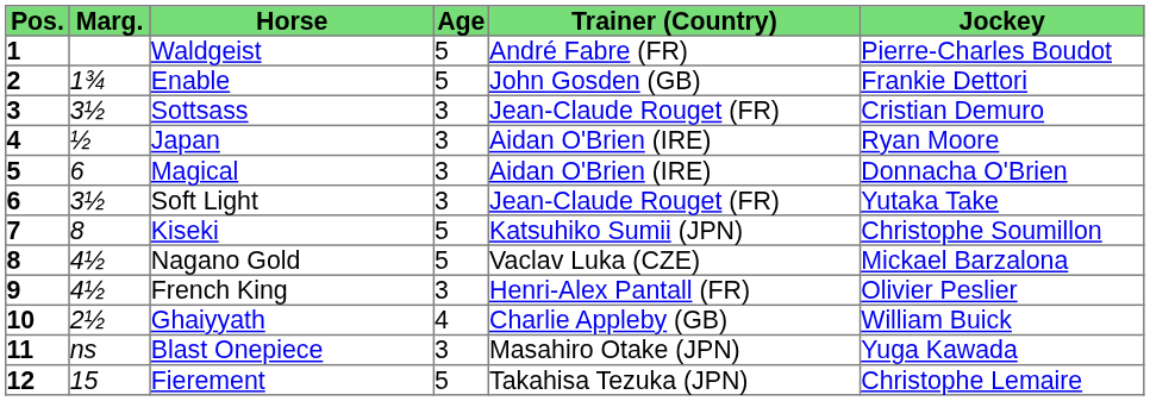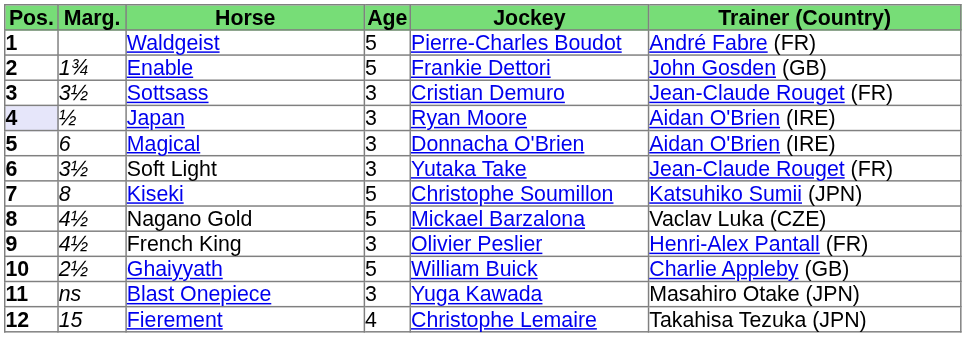 <table class = "sortable" | border="1" cellpadding="0" style="border-collapse: collapse; font-size:90%">
 <tr style="background:#7d7; text-align:center;">
 <th style="width:35px;"><strong>Pos.</strong></th>
 <th style="width:45px;"><strong>Marg.</strong></th>
 <th style="width:160px;"><strong>Horse</strong></th>
 <th style="width:30px;"><strong>Age</strong></th>
+<th style="width:160px;"><strong>Jockey</strong></th>
 <th style="width:210px;"><strong>Trainer (Country)</strong></th>
-<th style="width:160px;"><strong>Jockey</strong></th>
 </tr>
 <tr>
 <td><strong>1</strong></td>
 <td></td>
 <td><a href='#'>Waldgeist</a></td>
 <td>5</td>
+<td><a href='#'>Pierre-Charles Boudot</a></td>
 <td><a href='#'>André Fabre</a> (FR)</td>
-<td><a href='#'>Pierre-Charles Boudot</a></td>
 </tr>
 <tr>
 <td><strong>2</strong></td>
 <td><em>1¾</em></td>
 <td><a href='#'>Enable</a></td>
 <td>5</td>
+<td><a href='#'>Frankie Dettori</a></td>
 <td><a href='#'>John Gosden</a> (GB)</td>
-<td><a href='#'>Frankie Dettori</a></td>
 </tr>
 <tr>
 <td><strong>3</strong></td>
 <td><em>3½</em></td>
 <td><a href='#'>Sottsass</a></td>
 <td>3</td>
+<td><a href='#'>Cristian Demuro</a></td>
 <td><a href='#'>Jean-Claude Rouget</a> (FR)</td>
-<td><a href='#'>Cristian Demuro</a></td>
 </tr>
 <tr>
-<td><strong>4</strong></td>
+<td style="background: lavender;"><strong>4</strong></td>
 <td><em>½</em></td>
 <td><a href='#'>Japan</a></td>
 <td>3</td>
+<td><a href='#'>Ryan Moore</a></td>
 <td><a href='#'>Aidan O'Brien</a> (IRE)</td>
-<td><a href='#'>Ryan Moore</a></td>
 </tr>
 <tr>
 <td><strong>5</strong></td>
 <td><em>6</em></td>
 <td><a href='#'>Magical</a></td>
 <td>3</td>
+<td><a href='#'>Donnacha O'Brien</a></td>
 <td><a href='#'>Aidan O'Brien</a> (IRE)</td>
-<td><a href='#'>Donnacha O'Brien</a></td>
 </tr>
 <tr>
 <td><strong>6</strong></td>
 <td><em>3½</em></td>
 <td>Soft Light</td>
 <td>3</td>
+<td><a href='#'>Yutaka Take</a></td>
 <td><a href='#'>Jean-Claude Rouget</a> (FR)</td>
-<td><a href='#'>Yutaka Take</a></td>
 </tr>
 <tr>
 <td><strong>7</strong></td>
 <td><em>8</em></td>
 <td><a href='#'>Kiseki</a></td>
 <td>5</td>
+<td><a href='#'>Christophe Soumillon</a></td>
 <td><a href='#'>Katsuhiko Sumii</a> (JPN)</td>
-<td><a href='#'>Christophe Soumillon</a></td>
 </tr>
 <tr>
 <td><strong>8</strong></td>
 <td><em>4½</em></td>
 <td>Nagano Gold</td>
 <td>5</td>
+<td><a href='#'>Mickael Barzalona</a></td>
 <td>Vaclav Luka (CZE)</td>
-<td><a href='#'>Mickael Barzalona</a></td>
 </tr>
 <tr>
 <td><strong>9</strong></td>
 <td><em>4½</em></td>
 <td>French King</td>
 <td>3</td>
+<td><a href='#'>Olivier Peslier</a></td>
 <td><a href='#'>Henri-Alex Pantall</a> (FR)</td>
-<td><a href='#'>Olivier Peslier</a></td>
 </tr>
 <tr>
 <td><strong>10</strong></td>
 <td><em>2½</em></td>
 <td><a href='#'>Ghaiyyath</a></td>
-<td>4</td>
+<td>5</td>
+<td><a href='#'>William Buick</a></td>
 <td><a href='#'>Charlie Appleby</a> (GB)</td>
-<td><a href='#'>William Buick</a></td>
 </tr>
 <tr>
 <td><strong>11</strong></td>
 <td><em>ns</em></td>
 <td><a href='#'>Blast Onepiece</a></td>
 <td>3</td>
+<td><a href='#'>Yuga Kawada</a></td>
 <td>Masahiro Otake (JPN)</td>
-<td><a href='#'>Yuga Kawada</a></td>
 </tr>
 <tr>
 <td><strong>12</strong></td>
 <td><em>15</em></td>
 <td><a href='#'>Fierement</a></td>
-<td>5</td>
+<td>4</td>
+<td><a href='#'>Christophe Lemaire</a></td>
 <td>Takahisa Tezuka (JPN)</td>
-<td><a href='#'>Christophe Lemaire</a></td>
 </tr>
 </table>
